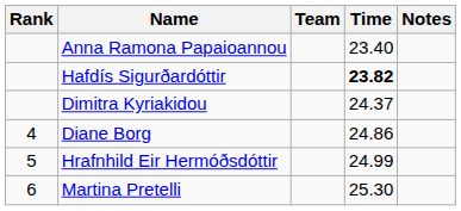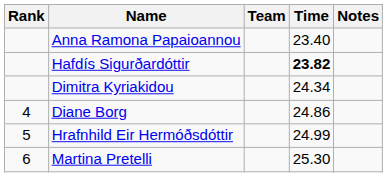 <table class="wikitable sortable" style="text-align:center">
 <tr>
 <th>Rank</th>
 <th>Name</th>
 <th>Team</th>
 <th>Time</th>
 <th>Notes</th>
 </tr>
 <tr>
 <td></td>
 <td align="left"><a href='#'>Anna Ramona Papaioannou</a></td>
 <td align=left></td>
 <td>23.40</td>
 <td></td>
 </tr>
 <tr>
 <td></td>
 <td align="left"><a href='#'>Hafdís Sigurðardóttir</a></td>
 <td align=left></td>
 <td><strong>23.82</strong></td>
 <td></td>
 </tr>
 <tr>
 <td></td>
 <td align="left"><a href='#'>Dimitra Kyriakidou</a></td>
 <td align=left></td>
-<td>24.37</td>
+<td>24.34</td>
 <td></td>
 </tr>
 <tr>
 <td>4</td>
 <td align="left"><a href='#'>Diane Borg</a></td>
 <td align=left></td>
 <td>24.86</td>
 <td></td>
 </tr>
 <tr>
 <td>5</td>
 <td align="left"><a href='#'>Hrafnhild Eir Hermóðsdóttir</a></td>
 <td align=left></td>
 <td>24.99</td>
 <td></td>
 </tr>
 <tr>
 <td>6</td>
 <td align="left"><a href='#'>Martina Pretelli</a></td>
 <td align=left></td>
 <td>25.30</td>
 <td></td>
 </tr>
 </table>
